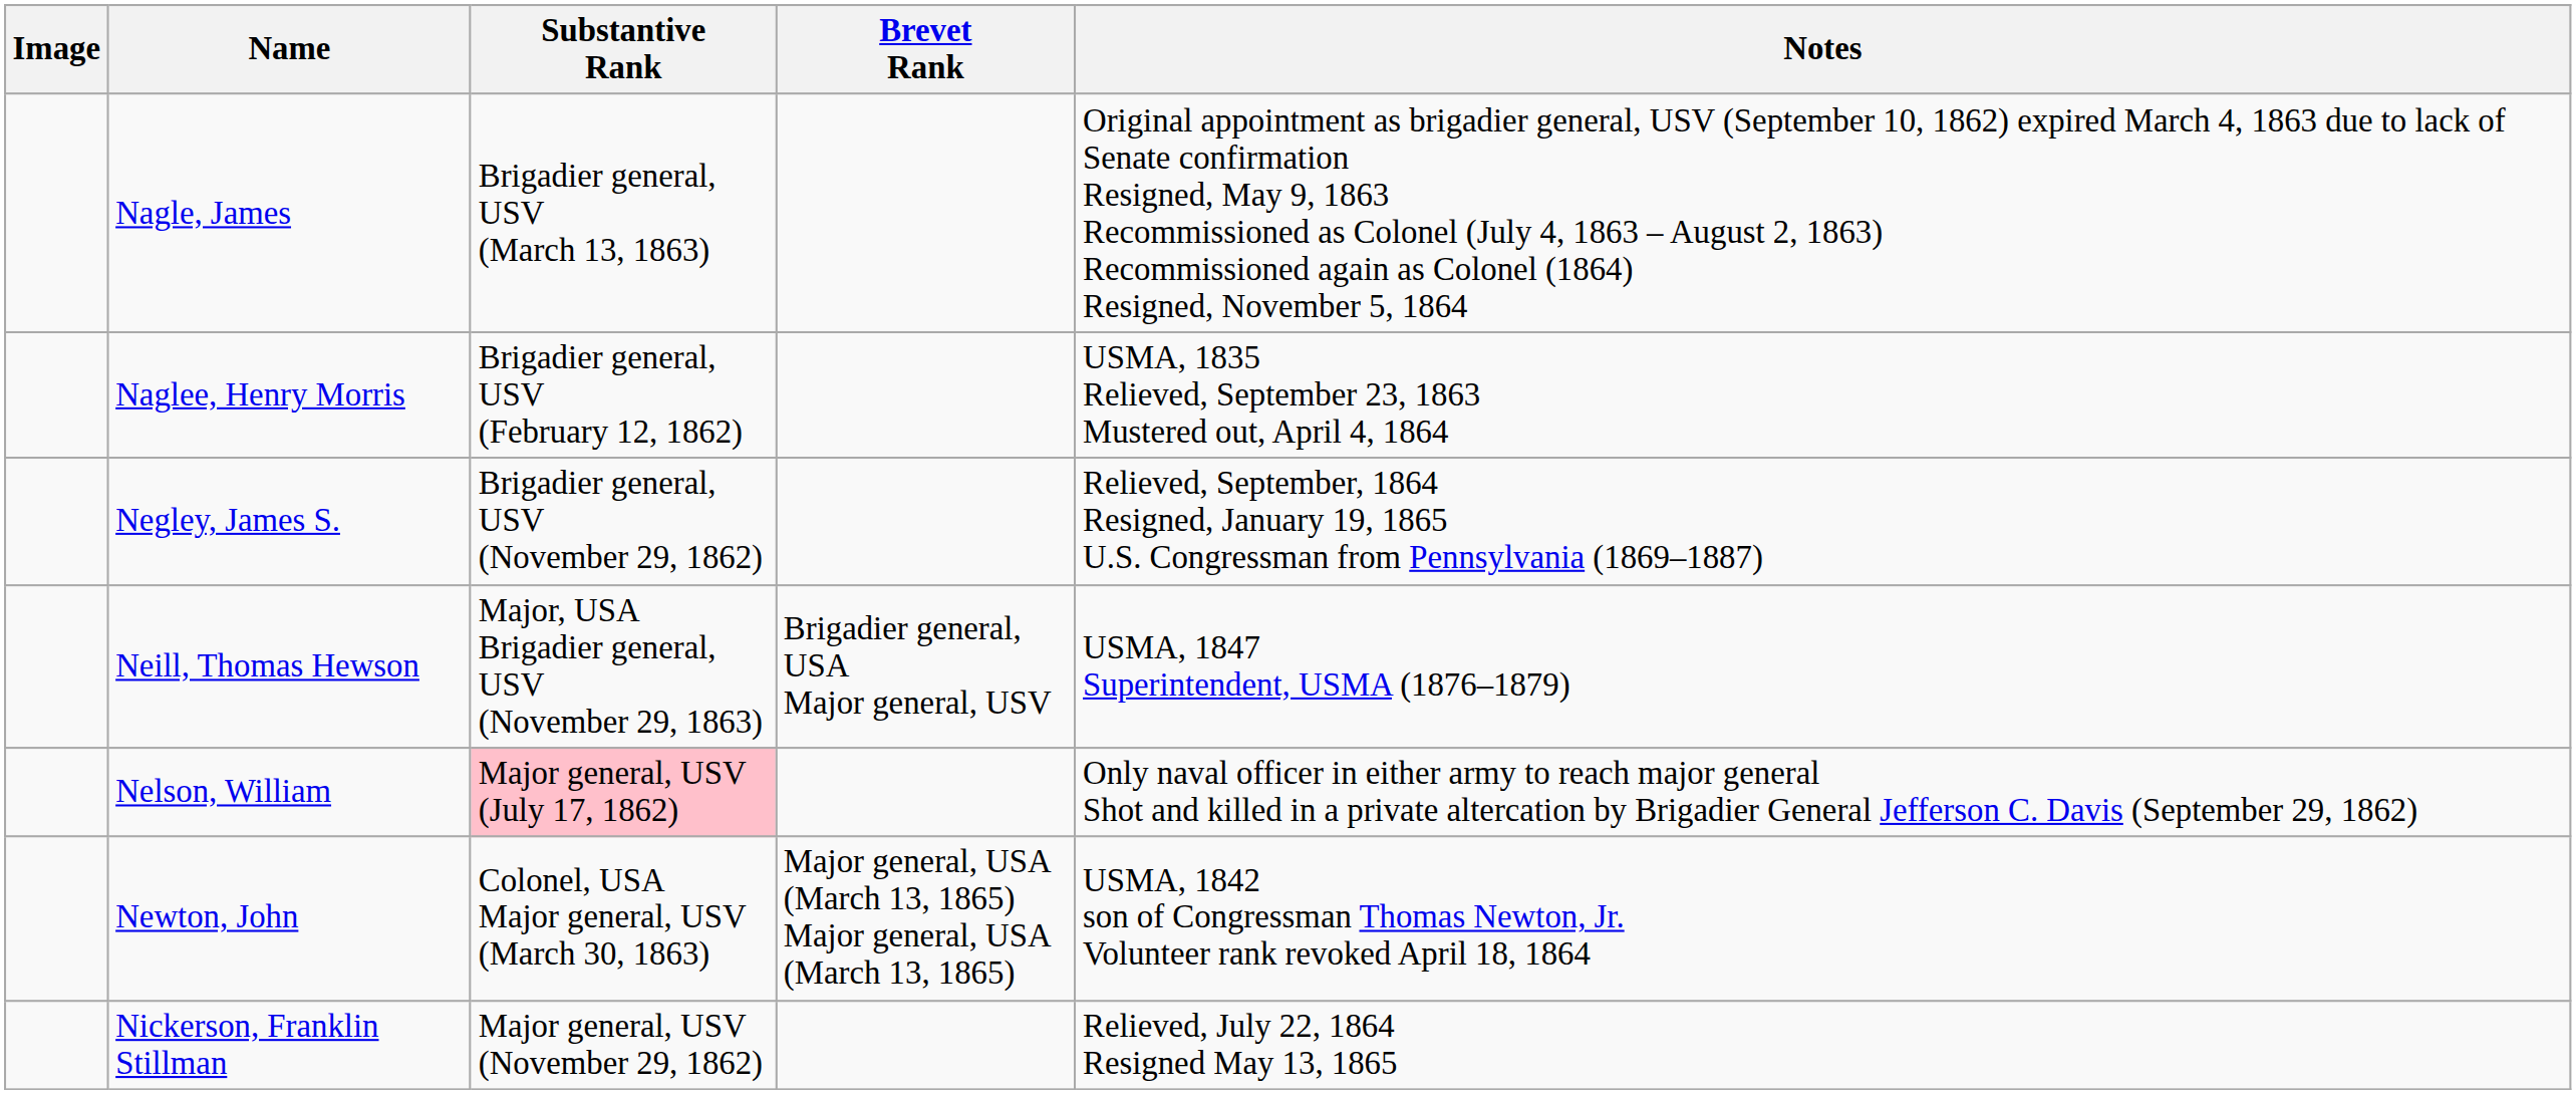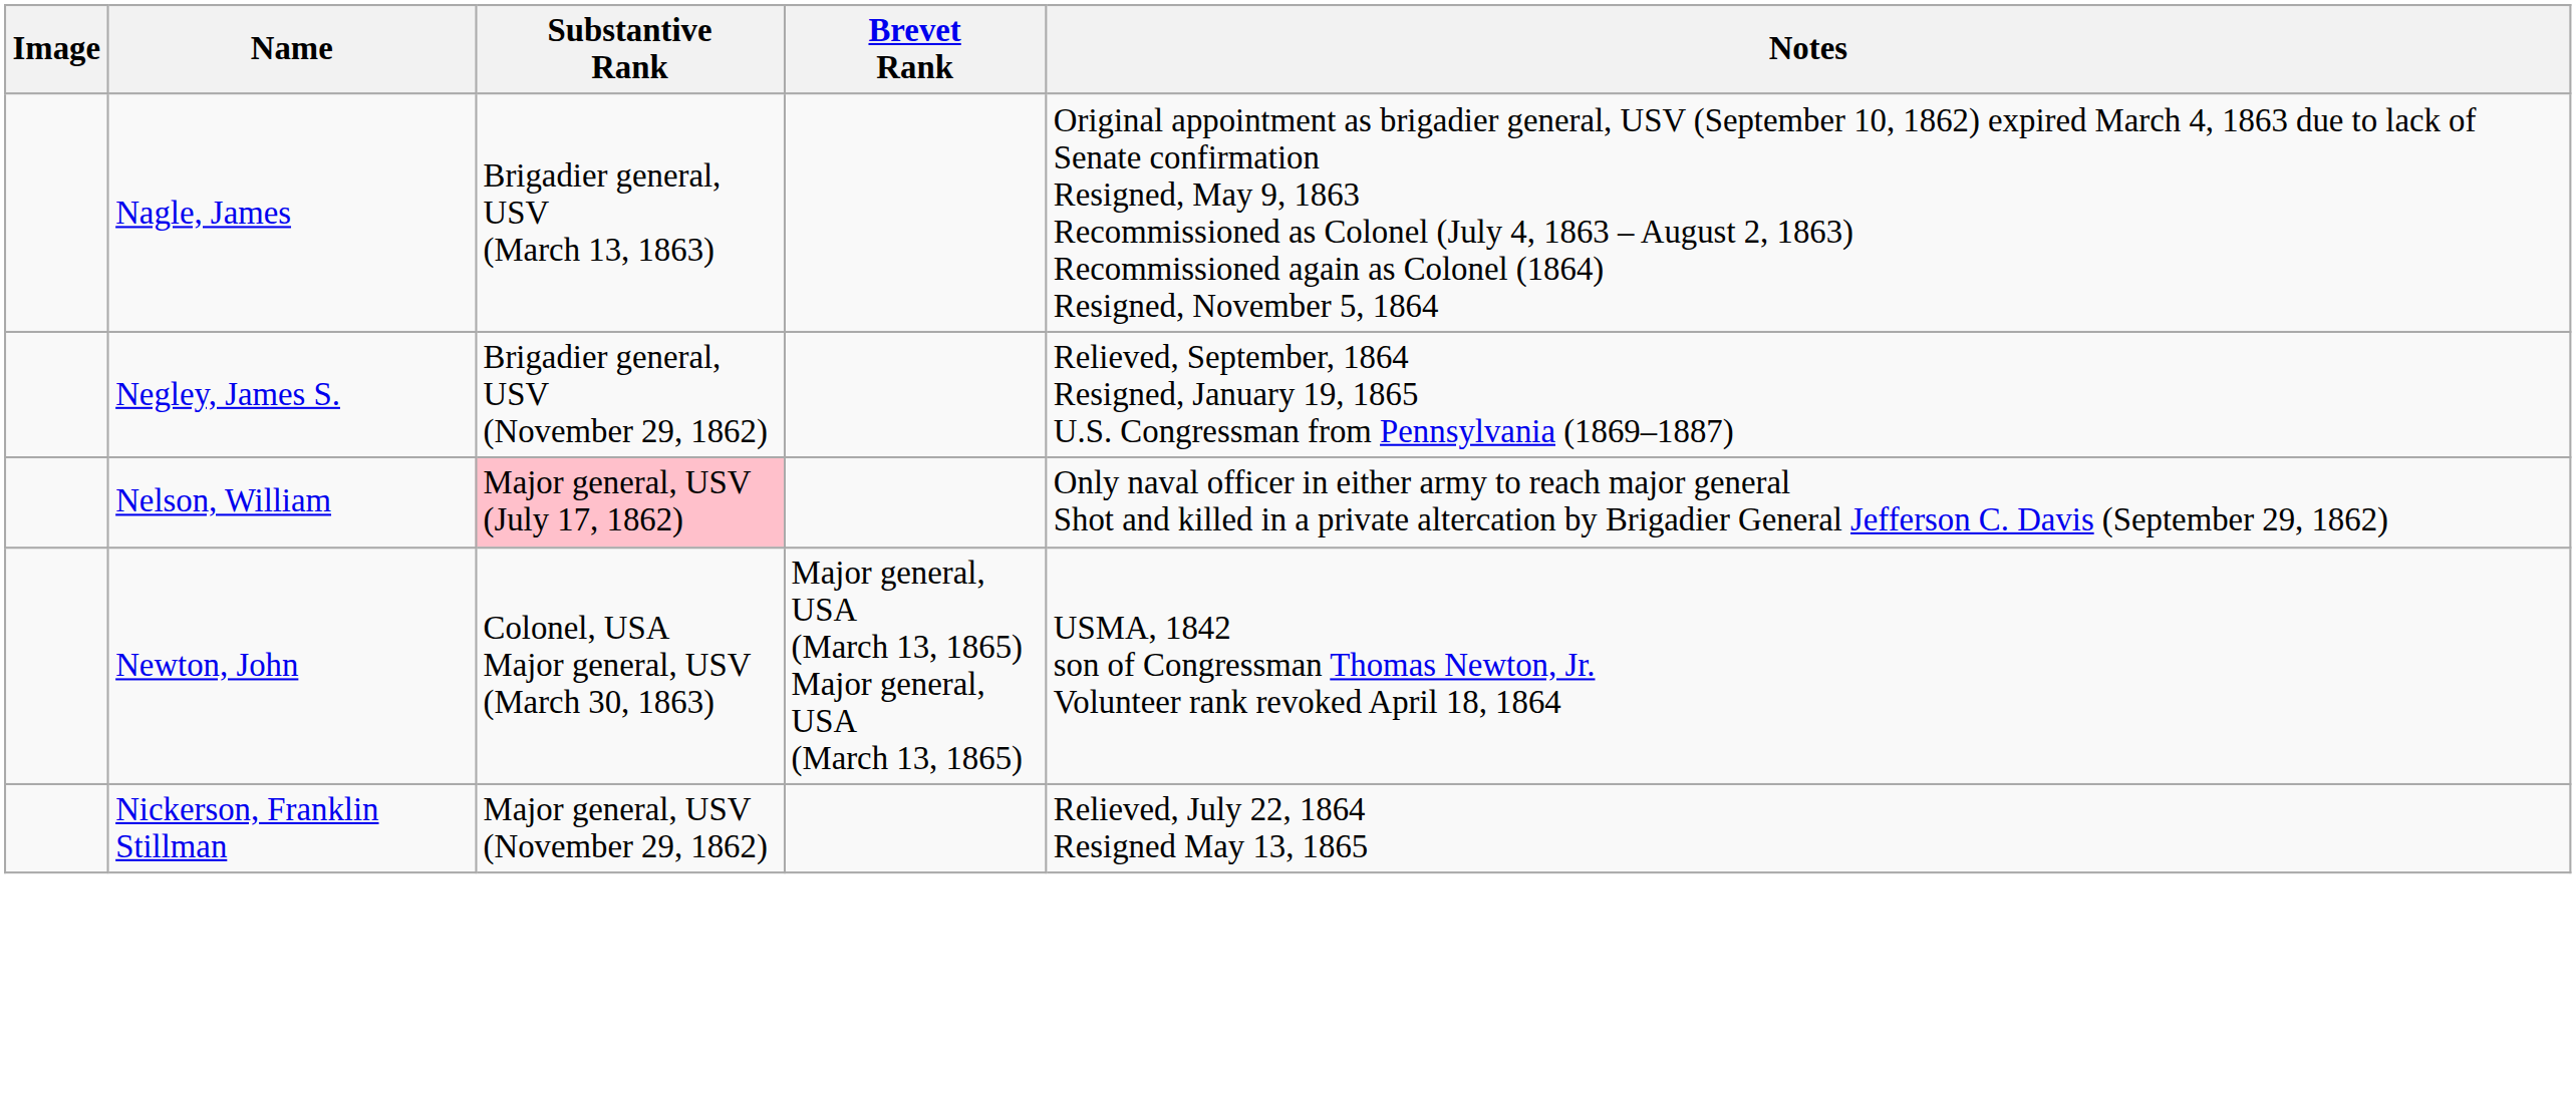 <table class="wikitable sortable">
 <tr>
 <th class="unsortable">Image</th>
 <th>Name</th>
 <th>Substantive<br>Rank</th>
 <th><a href='#'>Brevet</a><br>Rank</th>
 <th class="unsortable">Notes</th>
 </tr>
 <tr>
 <td></td>
 <td><a href='#'>Nagle, James</a></td>
 <td>Brigadier general, USV<br>(March 13, 1863)</td>
 <td></td>
 <td>Original appointment as brigadier general, USV (September 10, 1862) expired March 4, 1863 due to lack of Senate confirmation<br>Resigned, May 9, 1863<br>Recommissioned as Colonel (July 4, 1863 – August 2, 1863)<br>Recommissioned again as Colonel (1864)<br>Resigned, November 5, 1864</td>
 </tr>
 <tr>
 <td></td>
-<td><a href='#'>Naglee, Henry Morris</a></td>
-<td>Brigadier general, USV<br>(February 12, 1862)</td>
-<td></td>
-<td>USMA, 1835<br>Relieved, September 23, 1863<br>Mustered out, April 4, 1864</td>
-</tr>
-<tr>
-<td></td>
 <td><a href='#'>Negley, James S.</a></td>
 <td>Brigadier general, USV<br>(November 29, 1862)</td>
 <td></td>
 <td>Relieved, September, 1864<br>Resigned, January 19, 1865<br>U.S. Congressman from <a href='#'>Pennsylvania</a> (1869–1887)</td>
-</tr>
-<tr>
-<td></td>
-<td><a href='#'>Neill, Thomas Hewson</a></td>
-<td>Major, USA<br>Brigadier general, USV<br>(November 29, 1863)</td>
-<td>Brigadier general, USA<br>Major general, USV</td>
-<td>USMA, 1847<br><a href='#'>Superintendent, USMA</a> (1876–1879)</td>
 </tr>
 <tr>
 <td></td>
 <td><a href='#'>Nelson, William</a></td>
 <td style="background: pink;">Major general, USV<br>(July 17, 1862)</td>
 <td></td>
 <td>Only naval officer in either army to reach major general<br>Shot and killed in a private altercation by Brigadier General <a href='#'>Jefferson C. Davis</a> (September 29, 1862)</td>
 </tr>
 <tr>
 <td></td>
 <td><a href='#'>Newton, John</a></td>
 <td>Colonel, USA<br>Major general, USV<br>(March 30, 1863)</td>
 <td>Major general, USA<br>(March 13, 1865)<br>Major general, USA<br>(March 13, 1865)</td>
 <td>USMA, 1842<br>son of Congressman <a href='#'>Thomas Newton, Jr.</a><br>Volunteer rank revoked April 18, 1864</td>
 </tr>
 <tr>
 <td></td>
 <td><a href='#'>Nickerson, Franklin Stillman</a></td>
 <td>Major general, USV<br>(November 29, 1862)</td>
 <td></td>
 <td>Relieved, July 22, 1864<br>Resigned May 13, 1865</td>
 </tr>
 </table>
